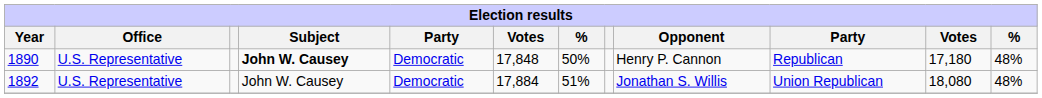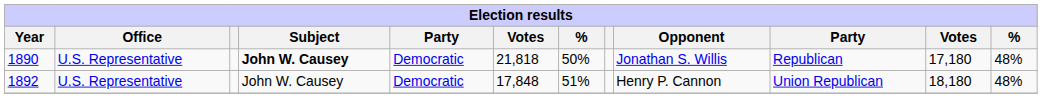 <table class=wikitable style="width: 94%" style="text-align: center;" align="center">
 <tr bgcolor=#cccccc>
 <th colspan=12 style="background: #ccccff;">Election results</th>
 </tr>
 <tr>
 <th><strong>Year</strong></th>
 <th><strong>Office</strong></th>
 <th></th>
 <th><strong>Subject</strong></th>
 <th><strong>Party</strong></th>
 <th><strong>Votes</strong></th>
 <th><strong>%</strong></th>
 <th></th>
 <th><strong>Opponent</strong></th>
 <th><strong>Party</strong></th>
 <th><strong>Votes</strong></th>
 <th><strong>%</strong></th>
 </tr>
 <tr>
 <td><a href='#'>1890</a></td>
 <td><a href='#'>U.S. Representative</a></td>
 <td></td>
 <td><strong>John W. Causey</strong></td>
 <td><a href='#'>Democratic</a></td>
-<td>17,848</td>
+<td>21,818</td>
 <td>50%</td>
 <td></td>
-<td>Henry P. Cannon</td>
+<td><a href='#'>Jonathan S. Willis</a></td>
 <td><a href='#'>Republican</a></td>
 <td>17,180</td>
 <td>48%</td>
 </tr>
 <tr>
 <td><a href='#'>1892</a></td>
 <td><a href='#'>U.S. Representative</a></td>
 <td></td>
 <td>John W. Causey</td>
 <td><a href='#'>Democratic</a></td>
-<td>17,884</td>
+<td>17,848</td>
 <td>51%</td>
 <td></td>
-<td><a href='#'>Jonathan S. Willis</a></td>
+<td>Henry P. Cannon</td>
 <td><a href='#'>Union Republican</a></td>
-<td>18,080</td>
+<td>18,180</td>
 <td>48%</td>
 </tr>
 <tr>
 </tr>
 </table>
